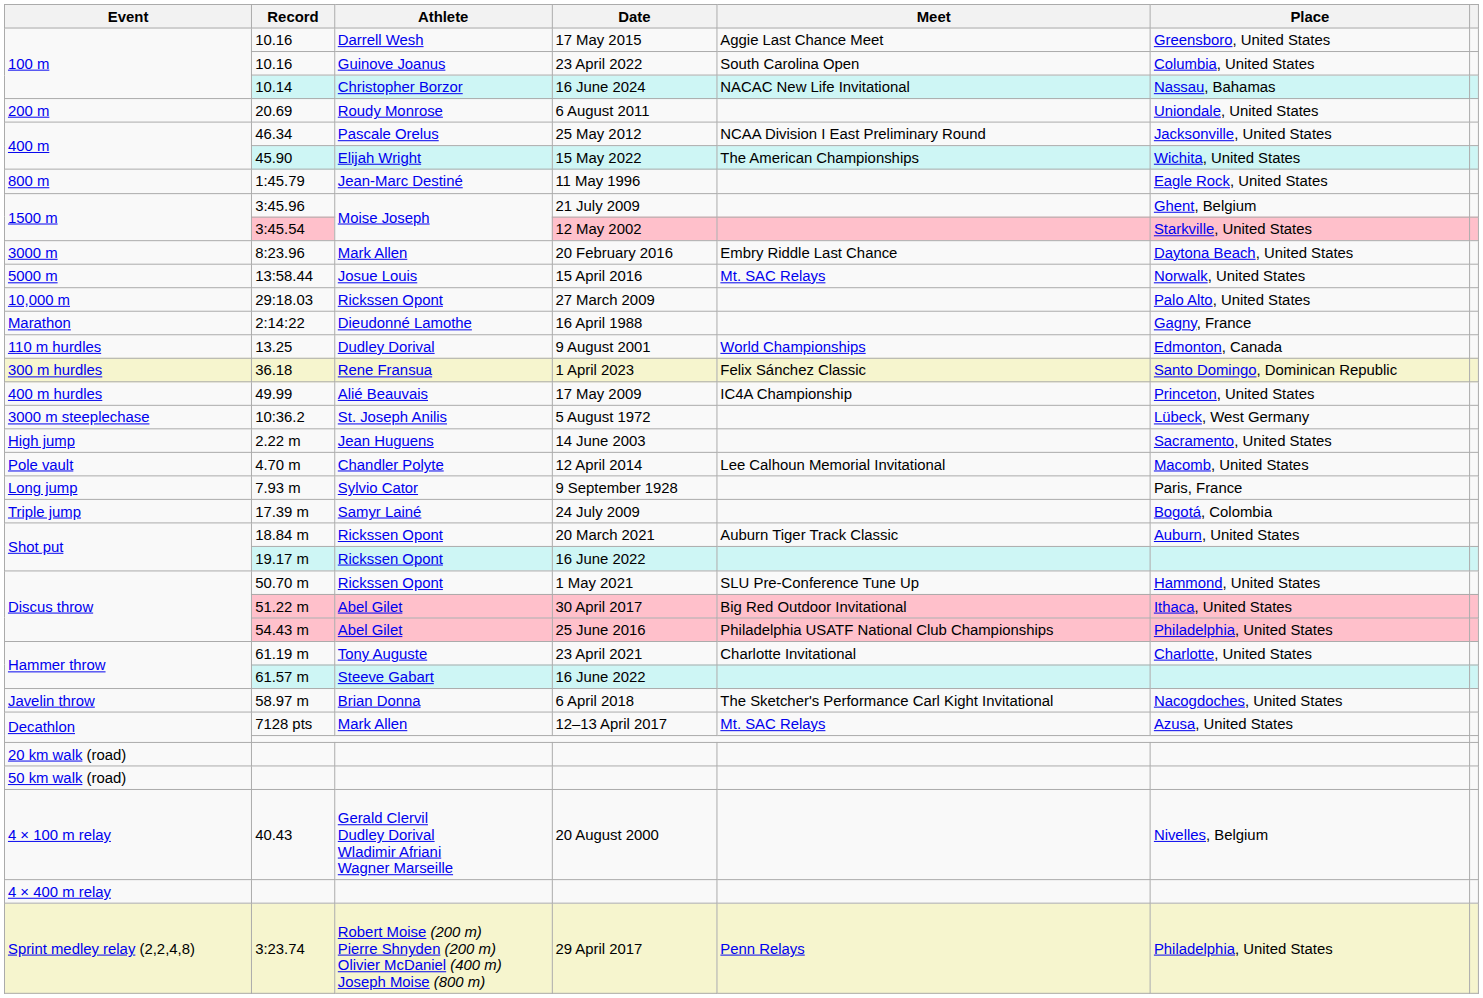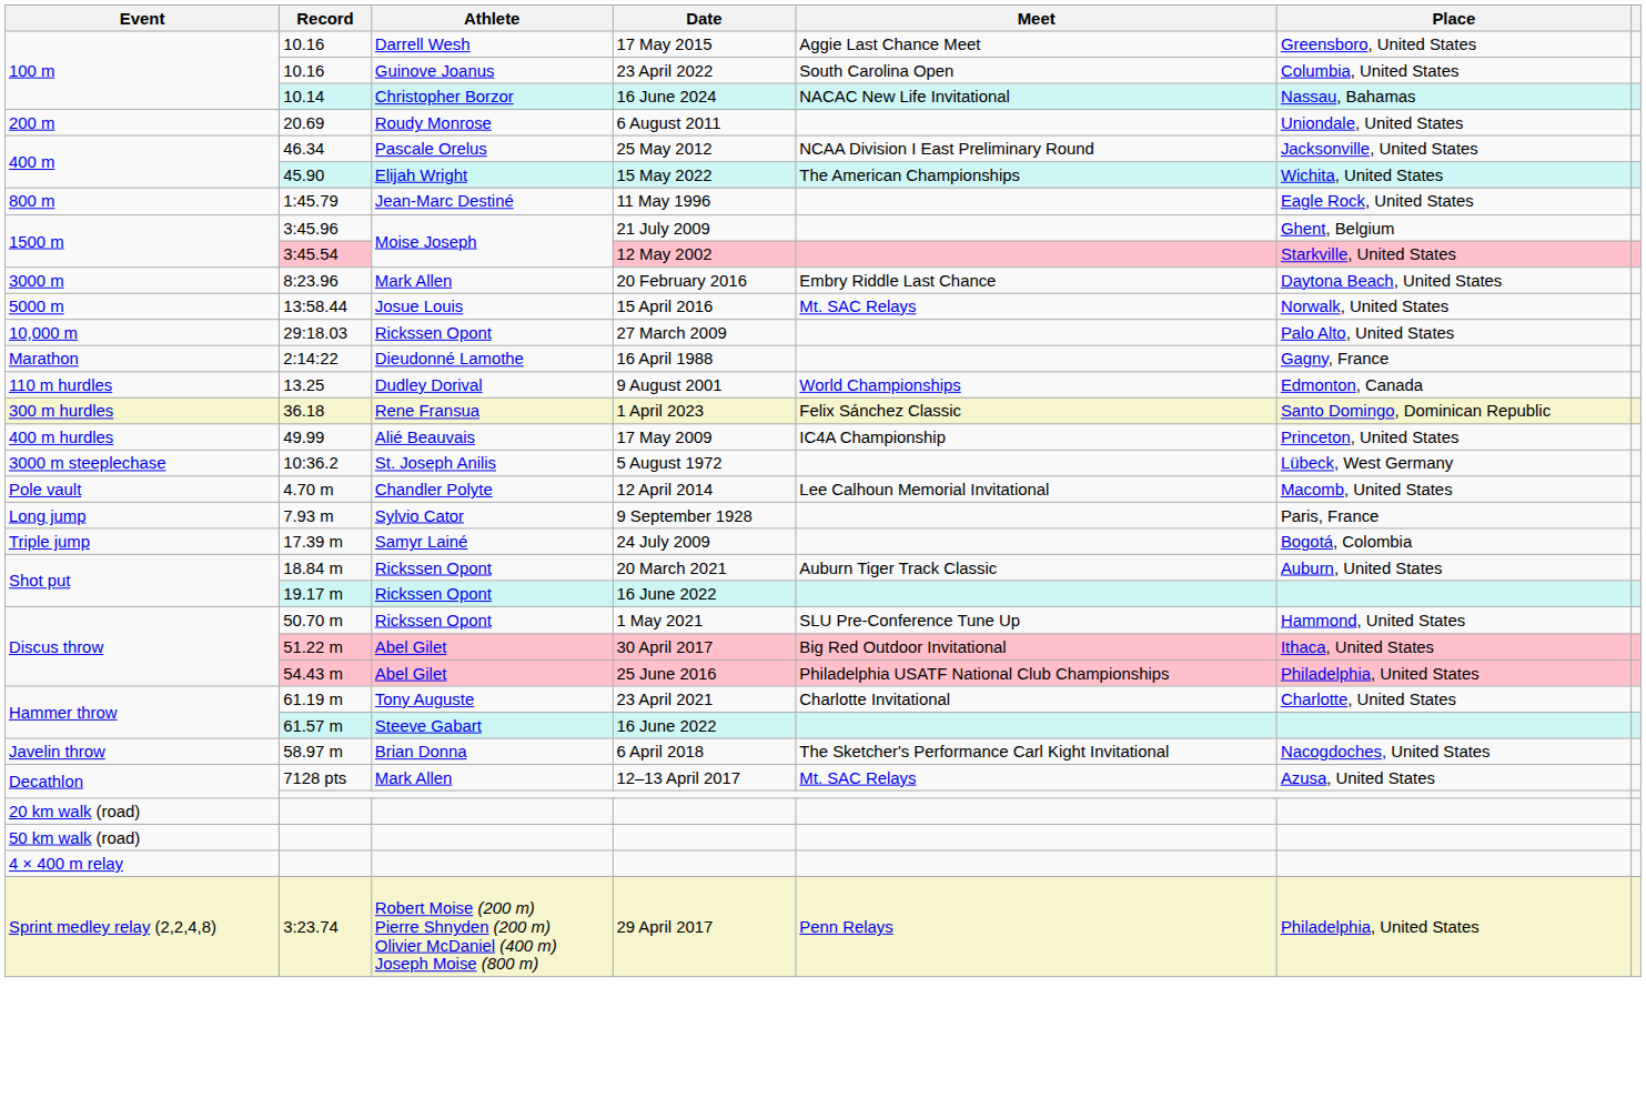 <table class="wikitable" style="font-size:95%; width: 95%;">
 <tr>
 <th>Event</th>
 <th>Record</th>
 <th>Athlete</th>
 <th>Date</th>
 <th>Meet</th>
 <th>Place</th>
 <th></th>
 </tr>
 <tr>
 <td rowspan=3><a href='#'>100 m</a></td>
 <td>10.16 </td>
 <td><a href='#'>Darrell Wesh</a></td>
 <td>17 May 2015</td>
 <td>Aggie Last Chance Meet</td>
 <td><a href='#'>Greensboro</a>, United States</td>
 <td></td>
 </tr>
 <tr>
 <td>10.16 </td>
 <td><a href='#'>Guinove Joanus</a></td>
 <td>23 April 2022</td>
 <td>South Carolina Open</td>
 <td><a href='#'>Columbia</a>, United States</td>
 <td></td>
 </tr>
 <tr bgcolor=#CEF6F5>
 <td>10.14 </td>
 <td><a href='#'>Christopher Borzor</a></td>
 <td>16 June 2024</td>
 <td>NACAC New Life Invitational</td>
 <td><a href='#'>Nassau</a>, Bahamas</td>
 <td></td>
 </tr>
 <tr>
 <td><a href='#'>200 m</a></td>
 <td>20.69 </td>
 <td><a href='#'>Roudy Monrose</a></td>
 <td>6 August 2011</td>
 <td></td>
 <td><a href='#'>Uniondale</a>, United States</td>
 <td></td>
 </tr>
 <tr>
 <td rowspan=2><a href='#'>400 m</a></td>
 <td>46.34</td>
 <td><a href='#'>Pascale Orelus</a></td>
 <td>25 May 2012</td>
 <td>NCAA Division I East Preliminary Round</td>
 <td><a href='#'>Jacksonville</a>, United States</td>
 <td></td>
 </tr>
 <tr style="background:#cef6f5;">
 <td>45.90</td>
 <td><a href='#'>Elijah Wright</a></td>
 <td>15 May 2022</td>
 <td>The American Championships</td>
 <td><a href='#'>Wichita</a>, United States</td>
 <td></td>
 </tr>
 <tr>
 <td><a href='#'>800 m</a></td>
 <td>1:45.79</td>
 <td><a href='#'>Jean-Marc Destiné</a></td>
 <td>11 May 1996</td>
 <td></td>
 <td><a href='#'>Eagle Rock</a>, United States</td>
 <td></td>
 </tr>
 <tr>
 <td rowspan=2><a href='#'>1500 m</a></td>
 <td>3:45.96</td>
 <td rowspan=2><a href='#'>Moise Joseph</a></td>
 <td>21 July 2009</td>
 <td></td>
 <td><a href='#'>Ghent</a>, Belgium</td>
 <td></td>
 </tr>
 <tr style="background:pink">
 <td>3:45.54</td>
 <td>12 May 2002</td>
 <td></td>
 <td><a href='#'>Starkville</a>, United States</td>
 <td></td>
 </tr>
 <tr>
 <td><a href='#'>3000 m</a></td>
 <td>8:23.96</td>
 <td><a href='#'>Mark Allen</a></td>
 <td>20 February 2016</td>
 <td>Embry Riddle Last Chance</td>
 <td><a href='#'>Daytona Beach</a>, United States</td>
 <td></td>
 </tr>
 <tr>
 <td><a href='#'>5000 m</a></td>
 <td>13:58.44</td>
 <td><a href='#'>Josue Louis</a></td>
 <td>15 April 2016</td>
 <td><a href='#'>Mt. SAC Relays</a></td>
 <td><a href='#'>Norwalk</a>, United States</td>
 <td></td>
 </tr>
 <tr>
 <td><a href='#'>10,000 m</a></td>
 <td>29:18.03</td>
 <td><a href='#'>Rickssen Opont</a></td>
 <td>27 March 2009</td>
 <td></td>
 <td><a href='#'>Palo Alto</a>, United States</td>
 <td></td>
 </tr>
 <tr>
 <td><a href='#'>Marathon</a></td>
 <td>2:14:22</td>
 <td><a href='#'>Dieudonné Lamothe</a></td>
 <td>16 April 1988</td>
 <td></td>
 <td><a href='#'>Gagny</a>, France</td>
 <td></td>
 </tr>
 <tr>
 <td><a href='#'>110 m hurdles</a></td>
 <td>13.25 </td>
 <td><a href='#'>Dudley Dorival</a></td>
 <td>9 August 2001</td>
 <td><a href='#'>World Championships</a></td>
 <td><a href='#'>Edmonton</a>, Canada</td>
 <td></td>
 </tr>
 <tr style="background:#f6F5CE;">
 <td><a href='#'>300 m hurdles</a></td>
 <td>36.18</td>
 <td><a href='#'>Rene Fransua</a></td>
 <td>1 April 2023</td>
 <td>Felix Sánchez Classic</td>
 <td><a href='#'>Santo Domingo</a>, Dominican Republic</td>
 <td></td>
 </tr>
 <tr>
 <td><a href='#'>400 m hurdles</a></td>
 <td>49.99</td>
 <td><a href='#'>Alié Beauvais</a></td>
 <td>17 May 2009</td>
 <td>IC4A Championship</td>
 <td><a href='#'>Princeton</a>, United States</td>
 <td></td>
 </tr>
 <tr>
 <td><a href='#'>3000 m steeplechase</a></td>
 <td>10:36.2</td>
 <td><a href='#'>St. Joseph Anilis</a></td>
 <td>5 August 1972</td>
 <td></td>
 <td><a href='#'>Lübeck</a>, West Germany</td>
 <td></td>
 </tr>
 <tr>
-<td><a href='#'>High jump</a></td>
-<td>2.22 m</td>
-<td><a href='#'>Jean Huguens</a></td>
-<td>14 June 2003</td>
-<td></td>
-<td><a href='#'>Sacramento</a>, United States</td>
-<td></td>
-</tr>
-<tr>
 <td><a href='#'>Pole vault</a></td>
 <td>4.70 m</td>
 <td><a href='#'>Chandler Polyte</a></td>
 <td>12 April 2014</td>
 <td>Lee Calhoun Memorial Invitational</td>
 <td><a href='#'>Macomb</a>, United States</td>
 <td></td>
 </tr>
 <tr>
 <td><a href='#'>Long jump</a></td>
 <td>7.93 m</td>
 <td><a href='#'>Sylvio Cator</a></td>
 <td>9 September 1928</td>
 <td></td>
 <td>Paris, France</td>
 <td></td>
 </tr>
 <tr>
 <td><a href='#'>Triple jump</a></td>
 <td>17.39 m  </td>
 <td><a href='#'>Samyr Lainé</a></td>
 <td>24 July 2009</td>
 <td></td>
 <td><a href='#'>Bogotá</a>, Colombia</td>
 <td></td>
 </tr>
 <tr>
 <td rowspan=2><a href='#'>Shot put</a></td>
 <td>18.84 m</td>
 <td><a href='#'>Rickssen Opont</a></td>
 <td>20 March 2021</td>
 <td>Auburn Tiger Track Classic</td>
 <td><a href='#'>Auburn</a>, United States</td>
 <td></td>
 </tr>
 <tr style="background:#cef6f5;">
 <td>19.17 m</td>
 <td><a href='#'>Rickssen Opont</a></td>
 <td>16 June 2022</td>
 <td></td>
 <td></td>
 <td></td>
 </tr>
 <tr>
 <td rowspan=3><a href='#'>Discus throw</a></td>
 <td>50.70 m</td>
 <td><a href='#'>Rickssen Opont</a></td>
 <td>1 May 2021</td>
 <td>SLU Pre-Conference Tune Up</td>
 <td><a href='#'>Hammond</a>, United States</td>
 <td></td>
 </tr>
 <tr style="background:pink">
 <td>51.22 m</td>
 <td><a href='#'>Abel Gilet</a></td>
 <td>30 April 2017</td>
 <td>Big Red Outdoor Invitational</td>
 <td><a href='#'>Ithaca</a>, United States</td>
 <td></td>
 </tr>
 <tr style="background:pink">
 <td>54.43 m</td>
 <td><a href='#'>Abel Gilet</a></td>
 <td>25 June 2016</td>
 <td>Philadelphia USATF National Club Championships</td>
 <td><a href='#'>Philadelphia</a>, United States</td>
 <td></td>
 </tr>
 <tr>
 <td rowspan=2><a href='#'>Hammer throw</a></td>
 <td>61.19 m</td>
 <td><a href='#'>Tony Auguste</a></td>
 <td>23 April 2021</td>
 <td>Charlotte Invitational</td>
 <td><a href='#'>Charlotte</a>, United States</td>
 <td></td>
 </tr>
 <tr style="background:#cef6f5;">
 <td>61.57 m</td>
 <td><a href='#'>Steeve Gabart</a></td>
 <td>16 June 2022</td>
 <td></td>
 <td></td>
 <td></td>
 </tr>
 <tr>
 <td><a href='#'>Javelin throw</a></td>
 <td>58.97 m </td>
 <td><a href='#'>Brian Donna</a></td>
 <td>6 April 2018</td>
 <td>The Sketcher's Performance Carl Kight Invitational</td>
 <td><a href='#'>Nacogdoches</a>, United States</td>
 <td></td>
 </tr>
 <tr>
 <td rowspan=2><a href='#'>Decathlon</a></td>
 <td>7128 pts</td>
 <td><a href='#'>Mark Allen</a></td>
 <td>12–13 April 2017</td>
 <td><a href='#'>Mt. SAC Relays</a></td>
 <td><a href='#'>Azusa</a>, United States</td>
 <td></td>
 </tr>
 <tr>
 <td colspan=5></td>
 <td></td>
 </tr>
 <tr>
 <td><a href='#'>20 km walk</a> (road)</td>
 <td></td>
 <td></td>
 <td></td>
 <td></td>
 <td></td>
 <td></td>
 </tr>
 <tr>
 <td><a href='#'>50 km walk</a> (road)</td>
 <td></td>
 <td></td>
 <td></td>
 <td></td>
 <td></td>
 <td></td>
 </tr>
 <tr>
-<td><a href='#'>4 × 100 m relay</a></td>
-<td>40.43</td>
-<td><br><a href='#'>Gerald Clervil</a><br><a href='#'>Dudley Dorival</a><br><a href='#'>Wladimir Afriani</a><br><a href='#'>Wagner Marseille</a></td>
-<td>20 August 2000</td>
-<td></td>
-<td><a href='#'>Nivelles</a>, Belgium</td>
-<td></td>
-</tr>
-<tr>
 <td><a href='#'>4 × 400 m relay</a></td>
 <td></td>
 <td></td>
 <td></td>
 <td></td>
 <td></td>
 <td></td>
 </tr>
 <tr style="background:#f6F5CE;">
 <td><a href='#'>Sprint medley relay</a> (2,2,4,8)</td>
 <td>3:23.74</td>
 <td><br><a href='#'>Robert Moise</a> <em>(200 m)</em><br><a href='#'>Pierre Shnyden</a> <em>(200 m)</em><br><a href='#'>Olivier McDaniel</a> <em>(400 m)</em><br><a href='#'>Joseph Moise</a> <em>(800 m)</em></td>
 <td>29 April 2017</td>
 <td><a href='#'>Penn Relays</a></td>
 <td><a href='#'>Philadelphia</a>, United States</td>
 <td></td>
 </tr>
 </table>
